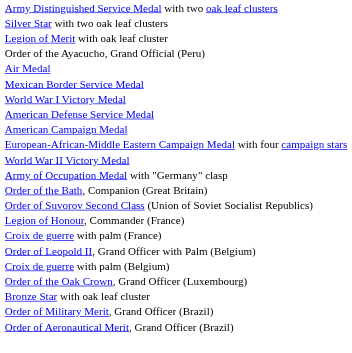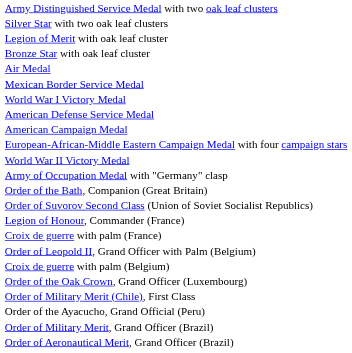 <table>
 <tr>
 <td></td>
 <td><a href='#'>Army Distinguished Service Medal</a> with two <a href='#'>oak leaf clusters</a></td>
 </tr>
 <tr>
 <td></td>
 <td><a href='#'>Silver Star</a> with two oak leaf clusters</td>
 </tr>
 <tr>
 <td></td>
 <td><a href='#'>Legion of Merit</a> with oak leaf cluster</td>
 </tr>
 <tr>
 <td></td>
-<td>Order of the Ayacucho, Grand Official (Peru)</td>
+<td><a href='#'>Bronze Star</a> with oak leaf cluster</td>
 </tr>
 <tr>
 <td></td>
 <td><a href='#'>Air Medal</a></td>
 </tr>
 <tr>
 <td></td>
 <td><a href='#'>Mexican Border Service Medal</a></td>
 </tr>
 <tr>
 <td></td>
 <td><a href='#'>World War I Victory Medal</a></td>
 </tr>
 <tr>
 <td></td>
 <td><a href='#'>American Defense Service Medal</a></td>
 </tr>
 <tr>
 <td></td>
 <td><a href='#'>American Campaign Medal</a></td>
 </tr>
 <tr>
 <td></td>
 <td><a href='#'>European-African-Middle Eastern Campaign Medal</a> with four <a href='#'>campaign stars</a></td>
 </tr>
 <tr>
 <td></td>
 <td><a href='#'>World War II Victory Medal</a></td>
 </tr>
 <tr>
 <td></td>
 <td><a href='#'>Army of Occupation Medal</a> with "Germany" clasp</td>
 </tr>
 <tr>
 <td></td>
 <td><a href='#'>Order of the Bath</a>, Companion (Great Britain)</td>
 </tr>
 <tr>
 <td></td>
 <td><a href='#'>Order of Suvorov Second Class</a> (Union of Soviet Socialist Republics)</td>
 </tr>
 <tr>
 <td></td>
 <td><a href='#'>Legion of Honour</a>, Commander (France)</td>
 </tr>
 <tr>
 <td></td>
 <td><a href='#'>Croix de guerre</a> with palm (France)</td>
 </tr>
 <tr>
 <td><span></span></td>
 <td><a href='#'>Order of Leopold II</a>, Grand Officer with Palm (Belgium)</td>
 </tr>
 <tr>
 <td></td>
 <td><a href='#'>Croix de guerre</a> with palm (Belgium)</td>
 </tr>
 <tr>
 <td></td>
 <td><a href='#'>Order of the Oak Crown</a>, Grand Officer (Luxembourg)</td>
 </tr>
 <tr>
 <td></td>
-<td><a href='#'>Bronze Star</a> with oak leaf cluster</td>
+<td><a href='#'>Order of Military Merit (Chile)</a>, First Class</td>
+</tr>
+<tr>
+<td></td>
+<td>Order of the Ayacucho, Grand Official (Peru)</td>
 </tr>
 <tr>
 <td></td>
 <td><a href='#'>Order of Military Merit</a>, Grand Officer (Brazil)</td>
 </tr>
 <tr>
 <td></td>
 <td><a href='#'>Order of Aeronautical Merit</a>, Grand Officer (Brazil)</td>
 </tr>
 </table>
